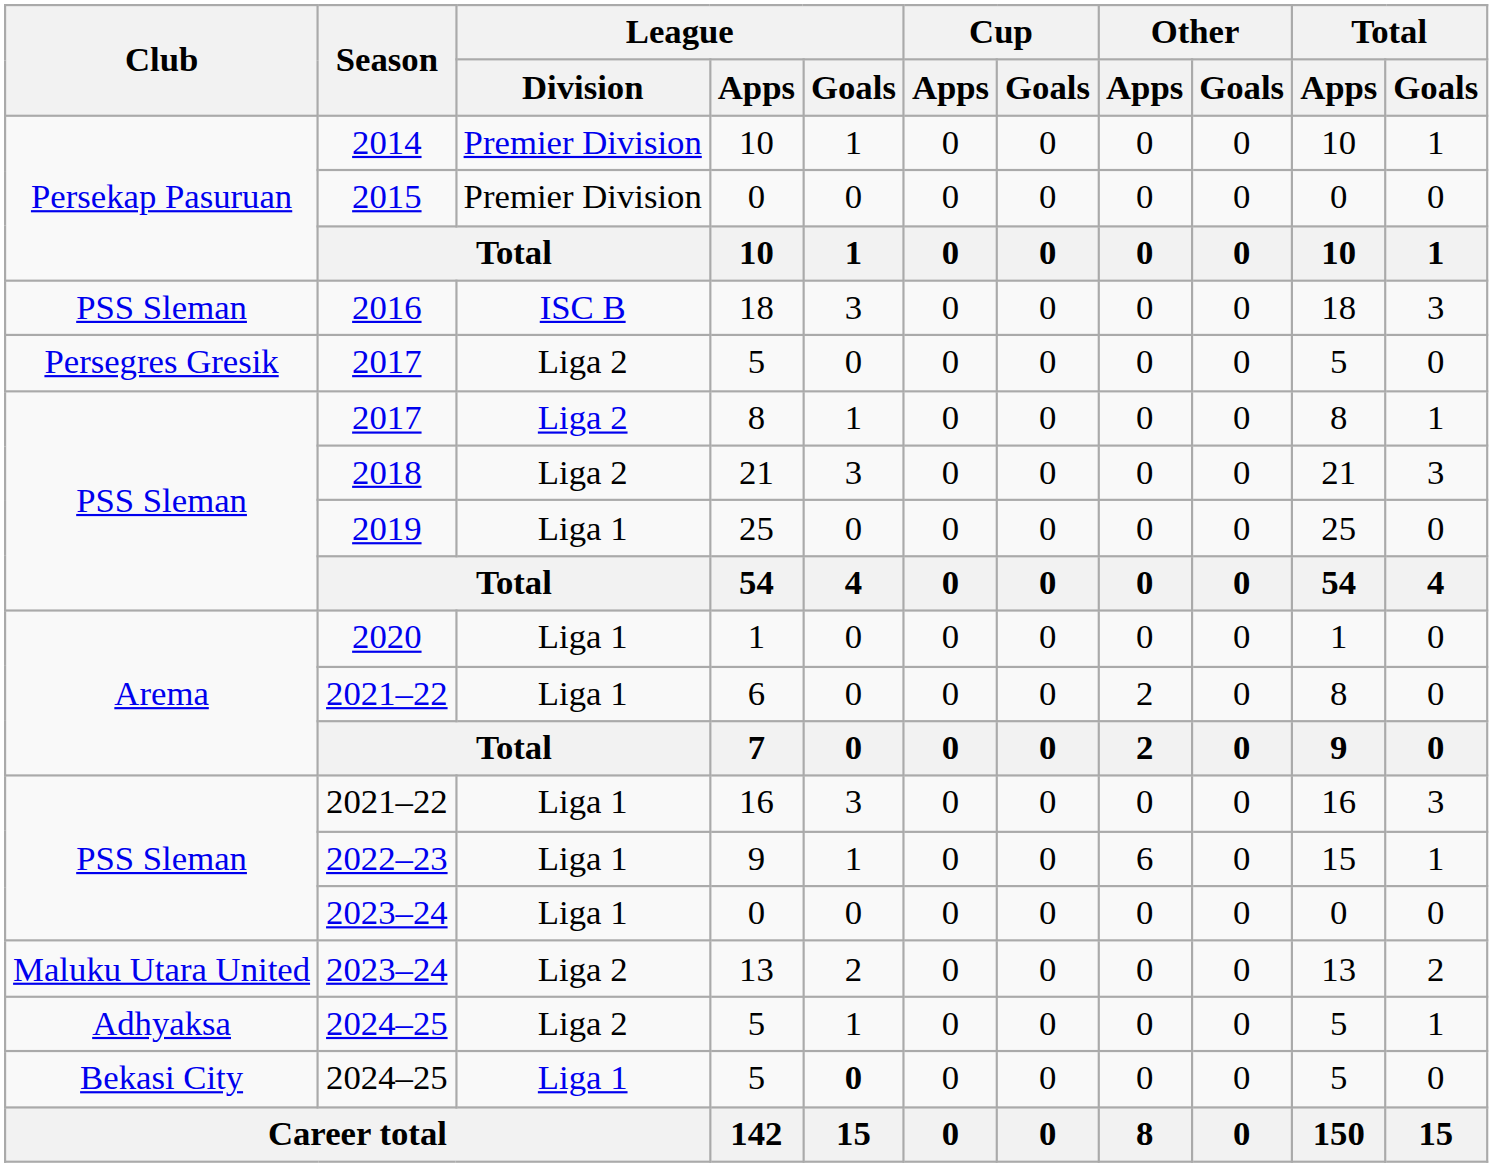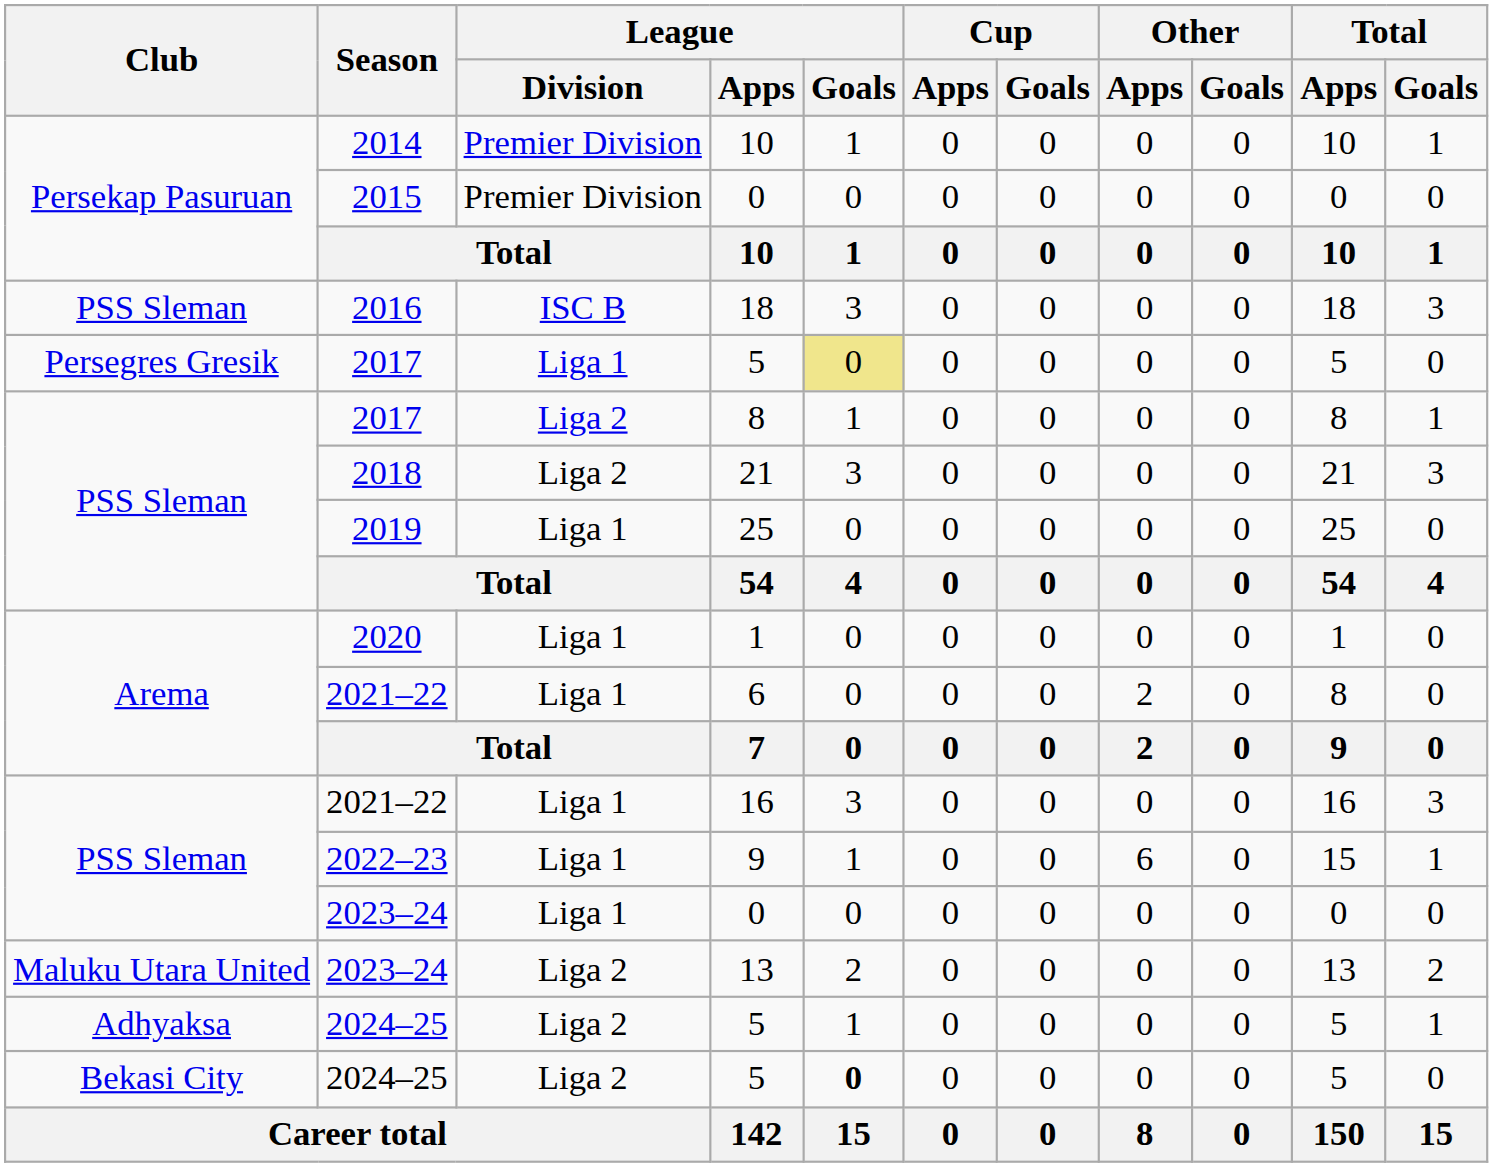 <table class="wikitable" style="text-align:center">
 <tr>
 <th rowspan="2">Club</th>
 <th rowspan="2">Season</th>
 <th colspan="3">League</th>
 <th colspan="2">Cup</th>
 <th colspan="2">Other</th>
 <th colspan="2">Total</th>
 </tr>
 <tr>
 <th>Division</th>
 <th>Apps</th>
 <th>Goals</th>
 <th>Apps</th>
 <th>Goals</th>
 <th>Apps</th>
 <th>Goals</th>
 <th>Apps</th>
 <th>Goals</th>
 </tr>
 <tr>
 <td rowspan="3" valign="center"><a href='#'>Persekap Pasuruan</a></td>
 <td><a href='#'>2014</a></td>
 <td rowspan="1" valign="center"><a href='#'>Premier Division</a></td>
 <td>10</td>
 <td>1</td>
 <td>0</td>
 <td>0</td>
 <td>0</td>
 <td>0</td>
 <td>10</td>
 <td>1</td>
 </tr>
 <tr>
 <td><a href='#'>2015</a></td>
 <td rowspan="1" valign="center">Premier Division</td>
 <td>0</td>
 <td>0</td>
 <td>0</td>
 <td>0</td>
 <td>0</td>
 <td>0</td>
 <td>0</td>
 <td>0</td>
 </tr>
 <tr>
 <th colspan="2">Total</th>
 <th>10</th>
 <th>1</th>
 <th>0</th>
 <th>0</th>
 <th>0</th>
 <th>0</th>
 <th>10</th>
 <th>1</th>
 </tr>
 <tr>
 <td rowspan="1" valign="center"><a href='#'>PSS Sleman</a></td>
 <td><a href='#'>2016</a></td>
 <td><a href='#'>ISC B</a></td>
 <td>18</td>
 <td>3</td>
 <td>0</td>
 <td>0</td>
 <td>0</td>
 <td>0</td>
 <td>18</td>
 <td>3</td>
 </tr>
 <tr>
 <td rowspan="1" valign="center"><a href='#'>Persegres Gresik</a></td>
 <td><a href='#'>2017</a></td>
-<td rowspan="1">Liga 2</td>
+<td rowspan="1" valign="center"><a href='#'>Liga 1</a></td>
 <td>5</td>
-<td>0</td>
+<td style="background: khaki;">0</td>
 <td>0</td>
 <td>0</td>
 <td>0</td>
 <td>0</td>
 <td>5</td>
 <td>0</td>
 </tr>
 <tr>
 <td rowspan="4" valign="center"><a href='#'>PSS Sleman</a></td>
 <td><a href='#'>2017</a></td>
 <td rowspan="1" valign="center"><a href='#'>Liga 2</a></td>
 <td>8</td>
 <td>1</td>
 <td>0</td>
 <td>0</td>
 <td>0</td>
 <td>0</td>
 <td>8</td>
 <td>1</td>
 </tr>
 <tr>
 <td><a href='#'>2018</a></td>
 <td rowspan="1" valign="center">Liga 2</td>
 <td>21</td>
 <td>3</td>
 <td>0</td>
 <td>0</td>
 <td>0</td>
 <td>0</td>
 <td>21</td>
 <td>3</td>
 </tr>
 <tr>
 <td><a href='#'>2019</a></td>
 <td rowspan="1" valign="center">Liga 1</td>
 <td>25</td>
 <td>0</td>
 <td>0</td>
 <td>0</td>
 <td>0</td>
 <td>0</td>
 <td>25</td>
 <td>0</td>
 </tr>
 <tr>
 <th colspan="2">Total</th>
 <th>54</th>
 <th>4</th>
 <th>0</th>
 <th>0</th>
 <th>0</th>
 <th>0</th>
 <th>54</th>
 <th>4</th>
 </tr>
 <tr>
 <td rowspan="3" valign="center"><a href='#'>Arema</a></td>
 <td><a href='#'>2020</a></td>
 <td rowspan="1" valign="center">Liga 1</td>
 <td>1</td>
 <td>0</td>
 <td>0</td>
 <td>0</td>
 <td>0</td>
 <td>0</td>
 <td>1</td>
 <td>0</td>
 </tr>
 <tr>
 <td><a href='#'>2021–22</a></td>
 <td rowspan="1" valign="center">Liga 1</td>
 <td>6</td>
 <td>0</td>
 <td>0</td>
 <td>0</td>
 <td>2</td>
 <td>0</td>
 <td>8</td>
 <td>0</td>
 </tr>
 <tr>
 <th colspan="2">Total</th>
 <th>7</th>
 <th>0</th>
 <th>0</th>
 <th>0</th>
 <th>2</th>
 <th>0</th>
 <th>9</th>
 <th>0</th>
 </tr>
 <tr>
 <td rowspan="3" valign="center"><a href='#'>PSS Sleman</a></td>
 <td>2021–22</td>
 <td rowspan="1" valign="center">Liga 1</td>
 <td>16</td>
 <td>3</td>
 <td>0</td>
 <td>0</td>
 <td>0</td>
 <td>0</td>
 <td>16</td>
 <td>3</td>
 </tr>
 <tr>
 <td><a href='#'>2022–23</a></td>
 <td rowspan="1" valign="center">Liga 1</td>
 <td>9</td>
 <td>1</td>
 <td>0</td>
 <td>0</td>
 <td>6</td>
 <td>0</td>
 <td>15</td>
 <td>1</td>
 </tr>
 <tr>
 <td><a href='#'>2023–24</a></td>
 <td rowspan="1" valign="center">Liga 1</td>
 <td>0</td>
 <td>0</td>
 <td>0</td>
 <td>0</td>
 <td>0</td>
 <td>0</td>
 <td>0</td>
 <td>0</td>
 </tr>
 <tr>
 <td rowspan="1" valign="center"><a href='#'>Maluku Utara United</a></td>
 <td><a href='#'>2023–24</a></td>
 <td rowspan="1" valign="center">Liga 2</td>
 <td>13</td>
 <td>2</td>
 <td>0</td>
 <td>0</td>
 <td>0</td>
 <td>0</td>
 <td>13</td>
 <td>2</td>
 </tr>
 <tr>
 <td rowspan="1"><a href='#'>Adhyaksa</a></td>
 <td><a href='#'>2024–25</a></td>
 <td rowspan="1">Liga 2</td>
 <td>5</td>
 <td>1</td>
 <td>0</td>
 <td>0</td>
 <td>0</td>
 <td>0</td>
 <td>5</td>
 <td>1</td>
 </tr>
 <tr>
 <td rowspan="1"><a href='#'>Bekasi City</a></td>
 <td>2024–25</td>
-<td rowspan="1" valign="center"><a href='#'>Liga 1</a></td>
+<td rowspan="1">Liga 2</td>
 <td>5</td>
 <td><strong>0</strong></td>
 <td>0</td>
 <td>0</td>
 <td>0</td>
 <td>0</td>
 <td>5</td>
 <td>0</td>
 </tr>
 <tr>
 <th colspan="3">Career total</th>
 <th>142</th>
 <th>15</th>
 <th>0</th>
 <th>0</th>
 <th>8</th>
 <th>0</th>
 <th>150</th>
 <th>15</th>
 </tr>
 </table>
